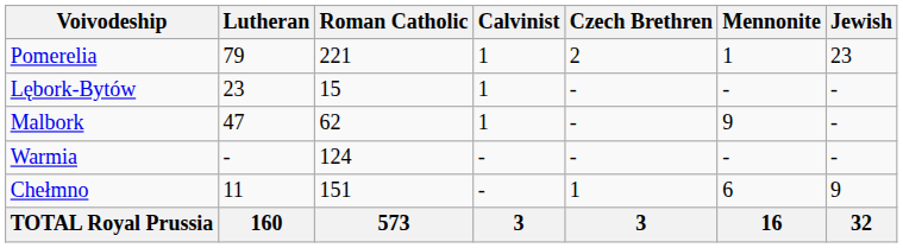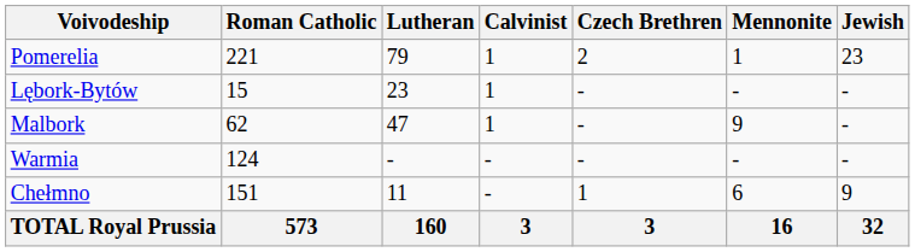 <table class="wikitable">
 <tr>
 <th>Voivodeship</th>
+<th>Roman Catholic</th>
 <th>Lutheran</th>
-<th>Roman Catholic</th>
 <th>Calvinist</th>
 <th>Czech Brethren</th>
 <th>Mennonite</th>
 <th>Jewish</th>
 </tr>
 <tr>
 <td><a href='#'>Pomerelia</a></td>
+<td>221</td>
 <td>79</td>
-<td>221</td>
 <td>1</td>
 <td>2</td>
 <td>1</td>
 <td>23</td>
 </tr>
 <tr>
 <td><a href='#'>Lębork-Bytów</a></td>
+<td>15</td>
 <td>23</td>
-<td>15</td>
 <td>1</td>
 <td>-</td>
 <td>-</td>
 <td>-</td>
 </tr>
 <tr>
 <td><a href='#'>Malbork</a></td>
+<td>62</td>
 <td>47</td>
-<td>62</td>
 <td>1</td>
 <td>-</td>
 <td>9</td>
 <td>-</td>
 </tr>
 <tr>
 <td><a href='#'>Warmia</a></td>
+<td>124</td>
 <td>-</td>
-<td>124</td>
 <td>-</td>
 <td>-</td>
 <td>-</td>
 <td>-</td>
 </tr>
 <tr>
 <td><a href='#'>Chełmno</a></td>
+<td>151</td>
 <td>11</td>
-<td>151</td>
 <td>-</td>
 <td>1</td>
 <td>6</td>
 <td>9</td>
 </tr>
 <tr>
 <th>TOTAL Royal Prussia</th>
+<th>573</th>
 <th>160</th>
-<th>573</th>
 <th>3</th>
 <th>3</th>
 <th>16</th>
 <th>32</th>
 </tr>
 </table>
